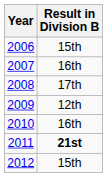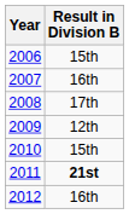 <table class="wikitable" style="text-align:center">
 <tr>
 <th>Year</th>
 <th>Result in<br>Division B</th>
 </tr>
 <tr>
 <td><a href='#'>2006</a></td>
 <td>15th</td>
 </tr>
 <tr>
 <td><a href='#'>2007</a></td>
 <td>16th</td>
 </tr>
 <tr>
 <td><a href='#'>2008</a></td>
 <td>17th</td>
 </tr>
 <tr>
 <td><a href='#'>2009</a></td>
 <td>12th</td>
 </tr>
 <tr>
 <td><a href='#'>2010</a></td>
-<td>16th</td>
+<td>15th</td>
 </tr>
 <tr>
 <td><a href='#'>2011</a></td>
 <td><strong>21st</strong></td>
 </tr>
 <tr>
 <td><a href='#'>2012</a></td>
-<td>15th</td>
+<td>16th</td>
 </tr>
 </table>
